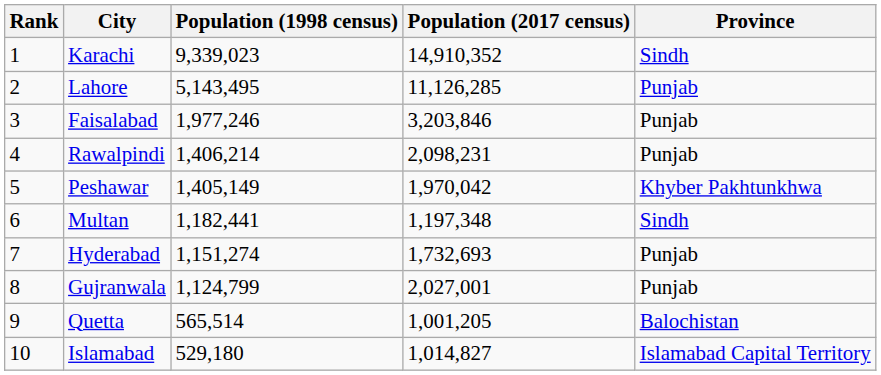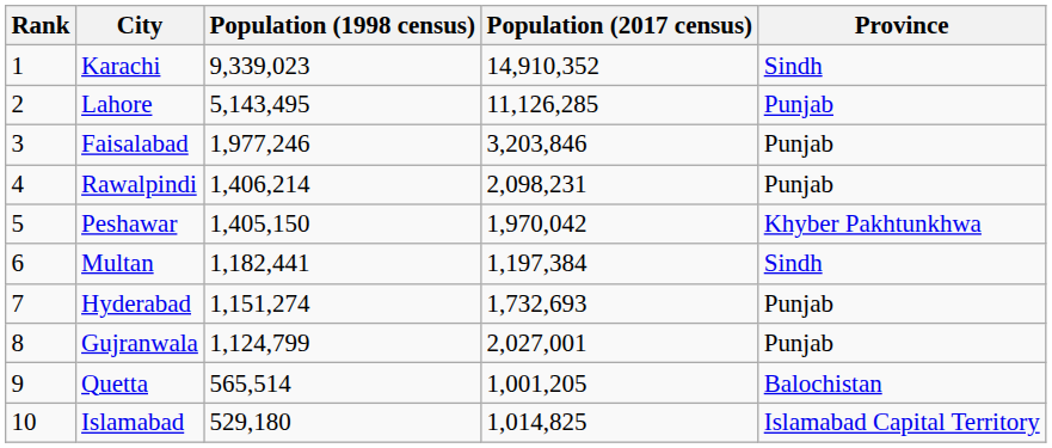 <table class="wikitable sortable">
 <tr>
 <th>Rank</th>
 <th>City</th>
 <th>Population (1998 census)</th>
 <th>Population (2017 census)</th>
 <th>Province</th>
 </tr>
 <tr>
 <td>1</td>
 <td><a href='#'>Karachi</a></td>
 <td>9,339,023</td>
 <td>14,910,352</td>
 <td><a href='#'>Sindh</a></td>
 </tr>
 <tr>
 <td>2</td>
 <td><a href='#'>Lahore</a></td>
 <td>5,143,495</td>
 <td>11,126,285</td>
 <td><a href='#'>Punjab</a></td>
 </tr>
 <tr>
 <td>3</td>
 <td><a href='#'>Faisalabad</a></td>
 <td>1,977,246</td>
 <td>3,203,846</td>
 <td>Punjab</td>
 </tr>
 <tr>
 <td>4</td>
 <td><a href='#'>Rawalpindi</a></td>
 <td>1,406,214</td>
 <td>2,098,231</td>
 <td>Punjab</td>
 </tr>
 <tr>
 <td>5</td>
 <td><a href='#'>Peshawar</a></td>
-<td>1,405,149</td>
+<td>1,405,150</td>
 <td>1,970,042</td>
 <td><a href='#'>Khyber Pakhtunkhwa</a></td>
 </tr>
 <tr>
 <td>6</td>
 <td><a href='#'>Multan</a></td>
 <td>1,182,441</td>
-<td>1,197,348</td>
+<td>1,197,384</td>
 <td><a href='#'>Sindh</a></td>
 </tr>
 <tr>
 <td>7</td>
 <td><a href='#'>Hyderabad</a></td>
 <td>1,151,274</td>
 <td>1,732,693</td>
 <td>Punjab</td>
 </tr>
 <tr>
 <td>8</td>
 <td><a href='#'>Gujranwala</a></td>
 <td>1,124,799</td>
 <td>2,027,001</td>
 <td>Punjab</td>
 </tr>
 <tr>
 <td>9</td>
 <td><a href='#'>Quetta</a></td>
 <td>565,514</td>
 <td>1,001,205</td>
 <td><a href='#'>Balochistan</a></td>
 </tr>
 <tr>
 <td>10</td>
 <td><a href='#'>Islamabad</a></td>
 <td>529,180</td>
-<td>1,014,827</td>
+<td>1,014,825</td>
 <td><a href='#'>Islamabad Capital Territory</a></td>
 </tr>
 </table>
